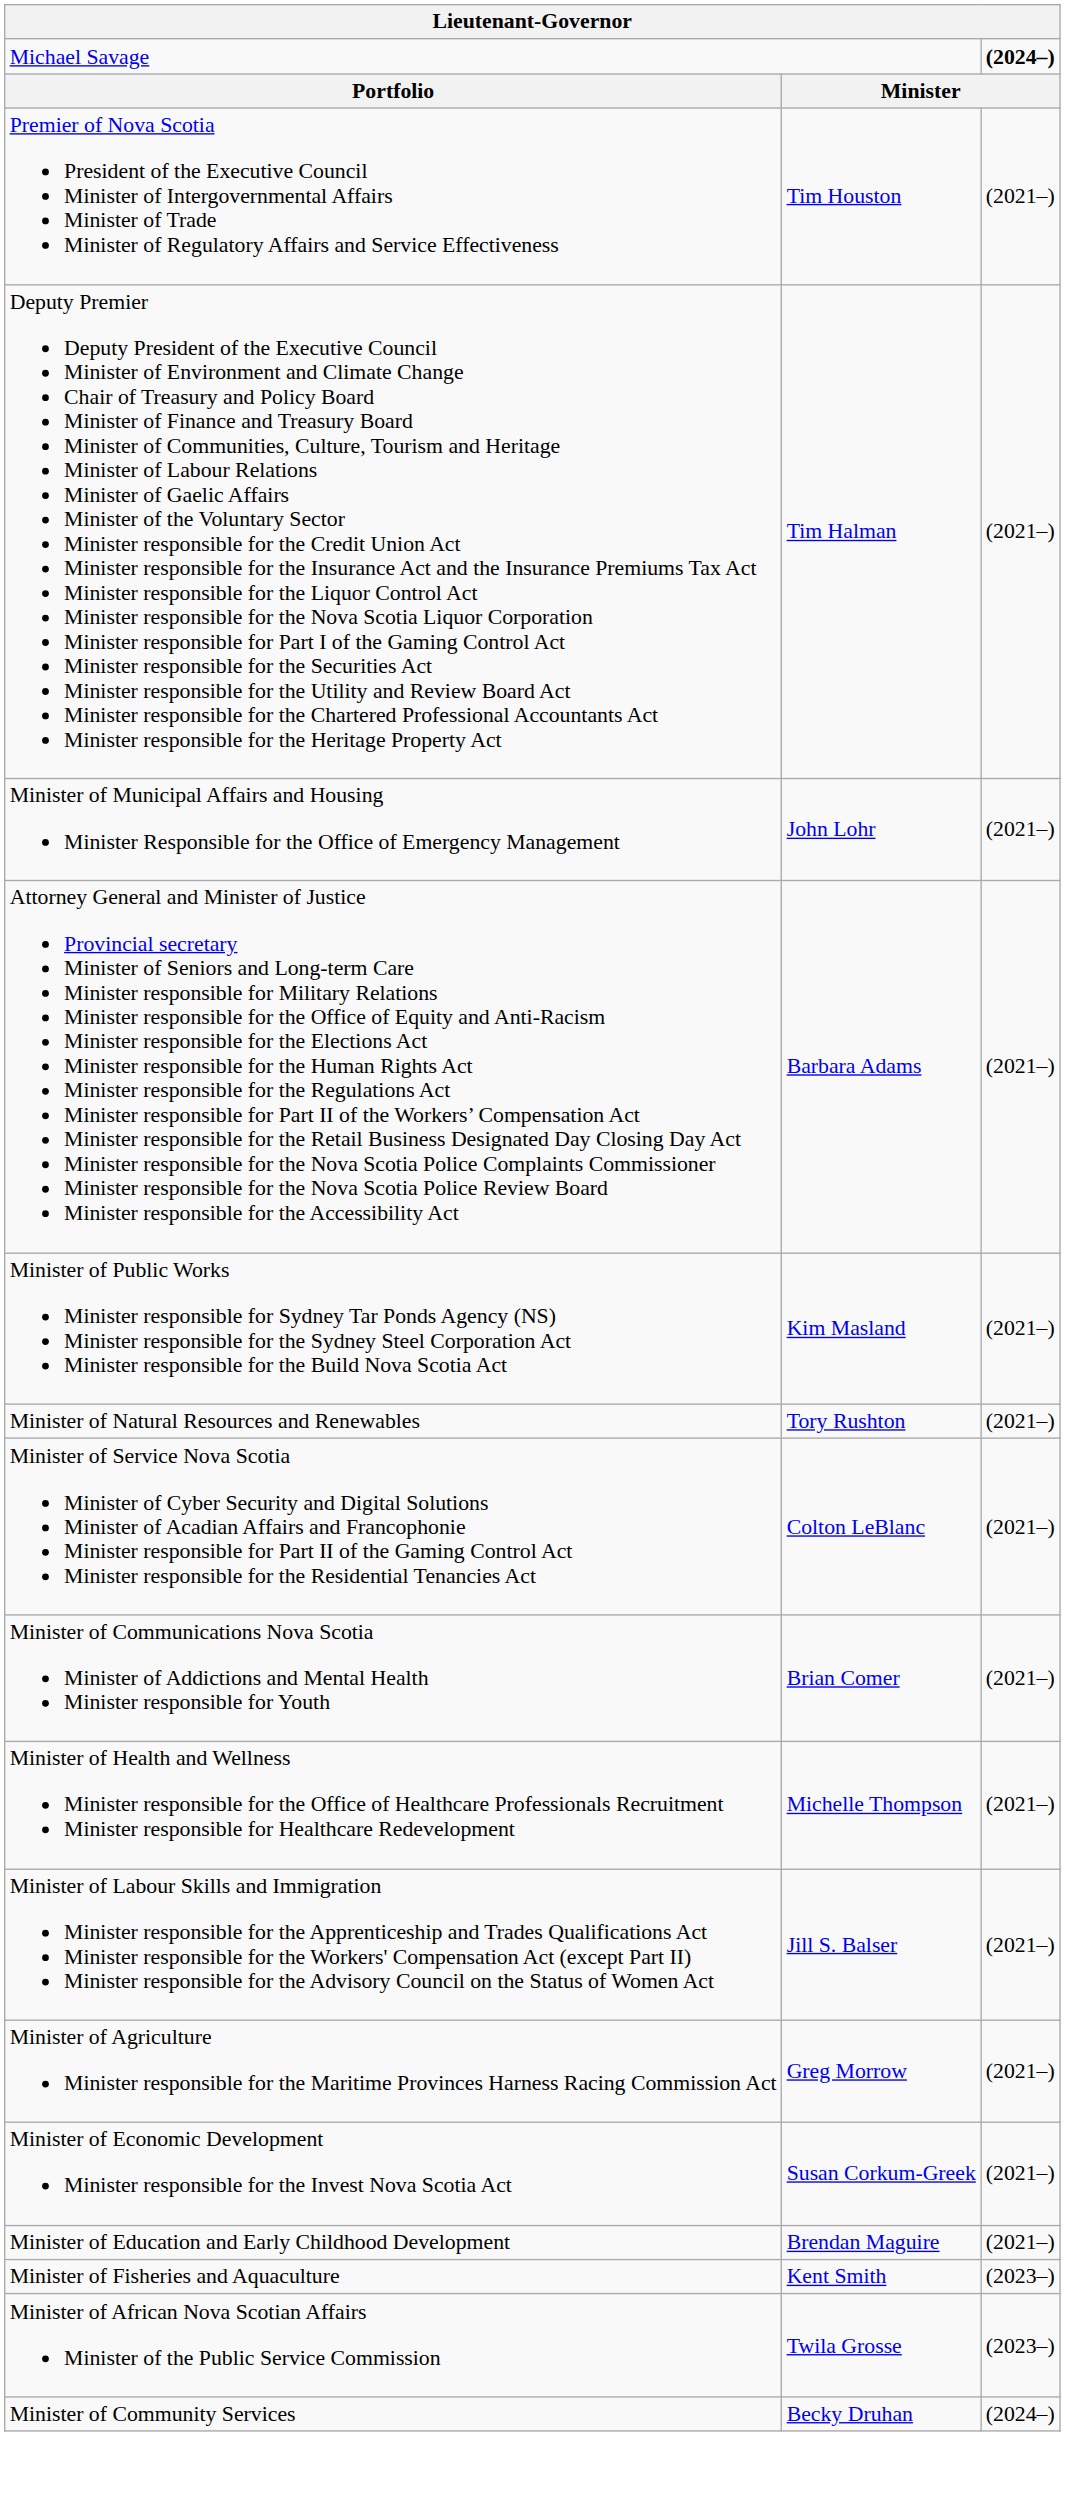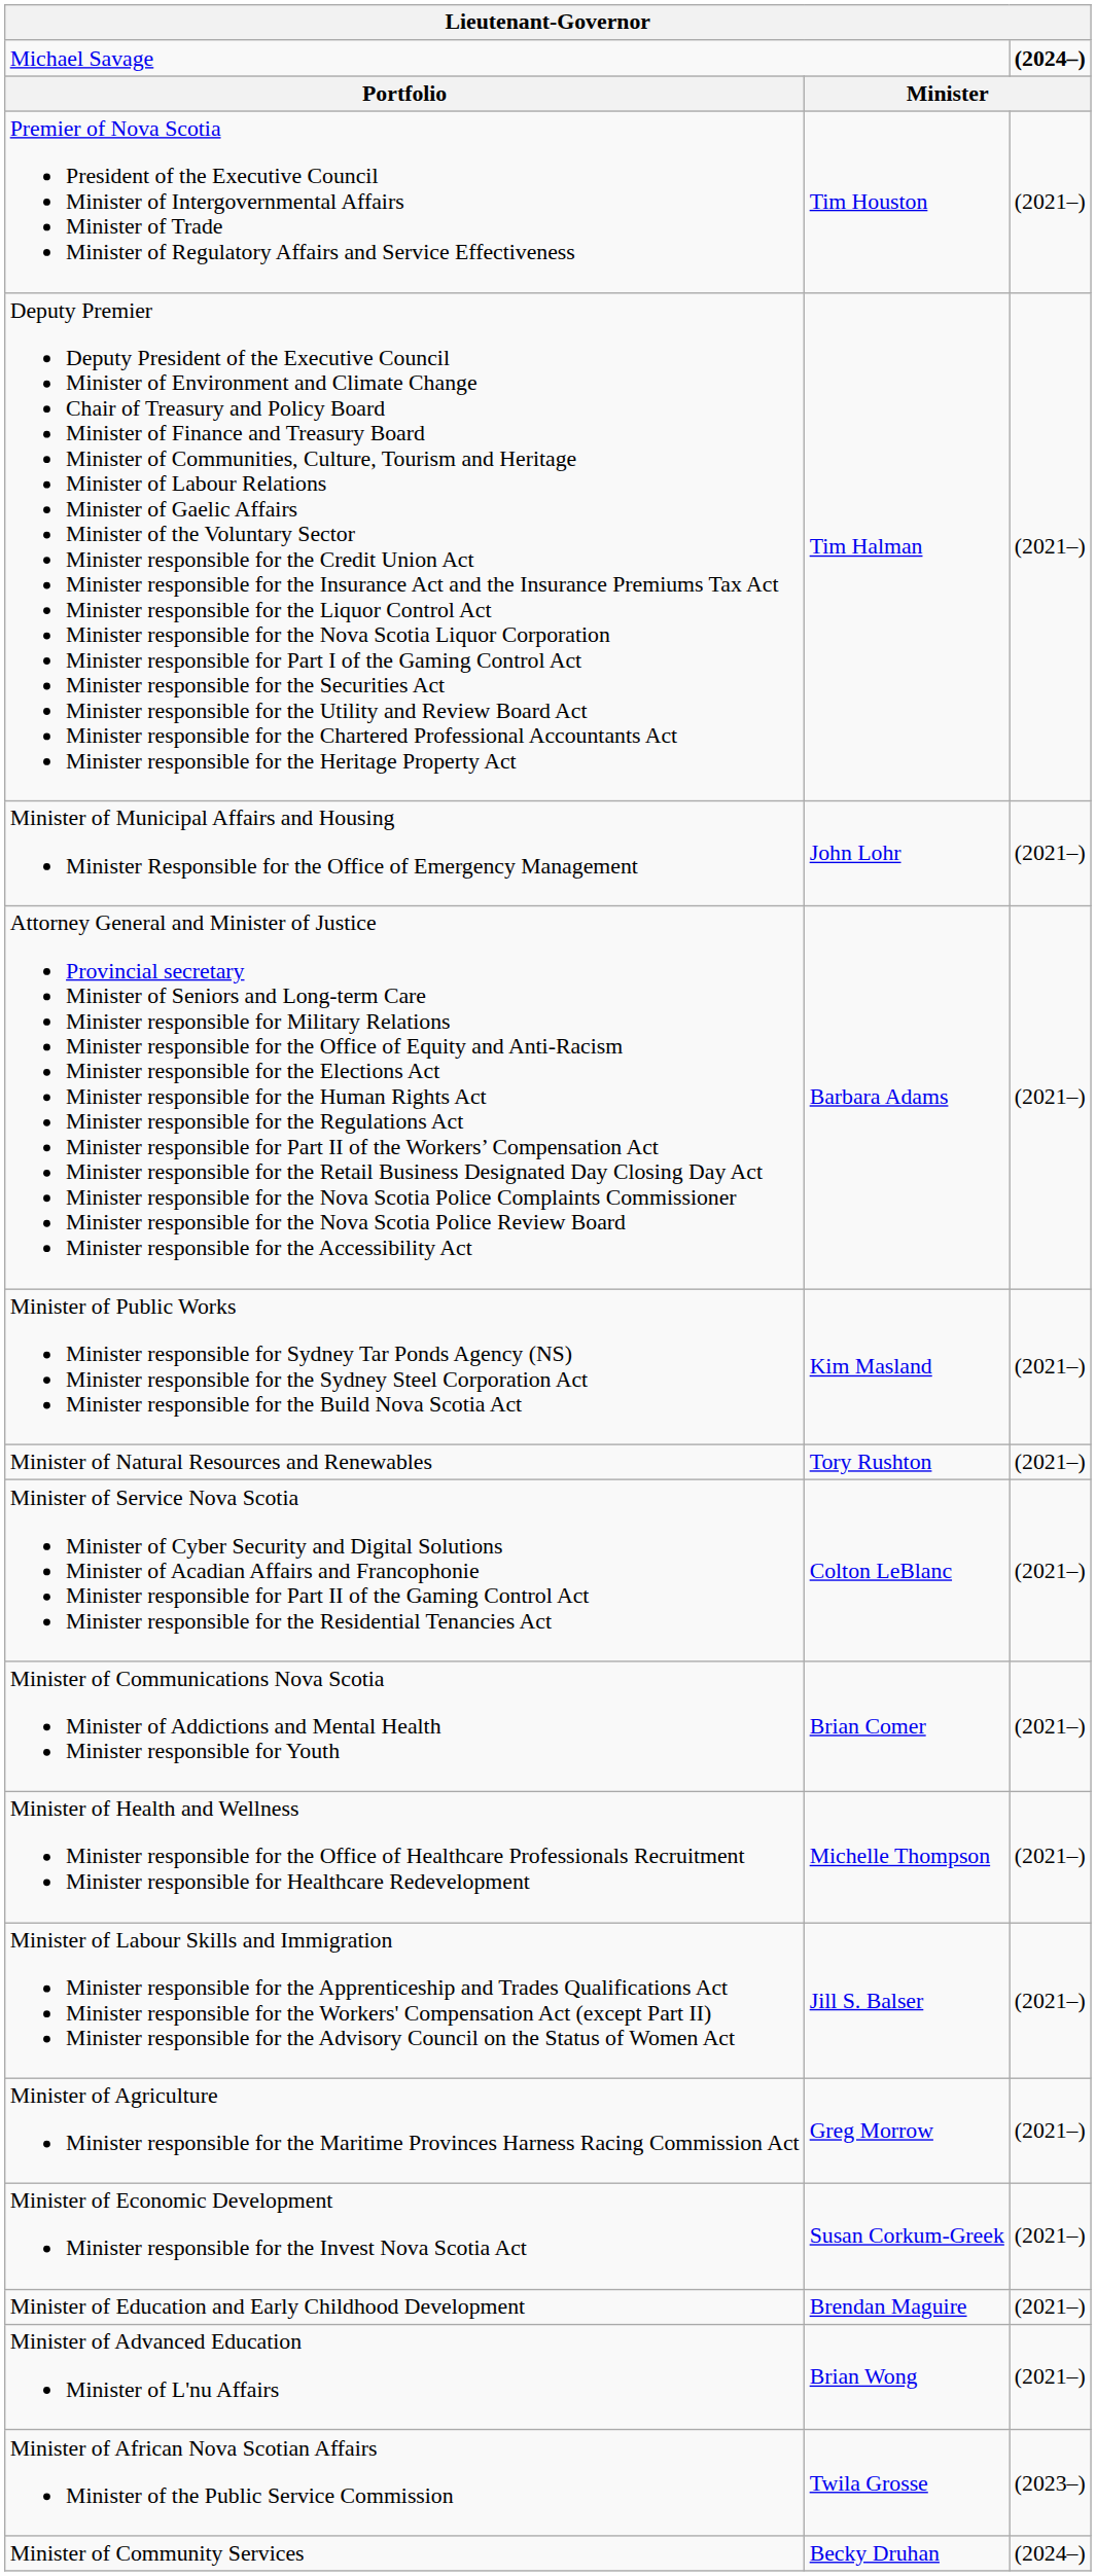 <table class="wikitable">
 <tr>
 <th colspan="3">Lieutenant-Governor</th>
 </tr>
 <tr>
 <td colspan="2"><a href='#'>Michael Savage</a></td>
 <td><strong>(2024–)</strong></td>
 </tr>
 <tr>
 <th colspan=1>Portfolio</th>
 <th colspan=2>Minister</th>
 </tr>
 <tr>
 <td><a href='#'>Premier of Nova Scotia</a><br><ul><li>President of the Executive Council</li><li>Minister of Intergovernmental Affairs</li><li>Minister of Trade</li><li>Minister of Regulatory Affairs and Service Effectiveness</li></ul></td>
 <td><a href='#'>Tim Houston</a></td>
 <td>(2021–)</td>
 </tr>
 <tr>
 <td>Deputy Premier<br><ul><li>Deputy President of the Executive Council</li><li>Minister of Environment and Climate Change</li><li>Chair of Treasury and Policy Board</li><li>Minister of Finance and Treasury Board</li><li>Minister of Communities, Culture, Tourism and Heritage</li><li>Minister of Labour Relations</li><li>Minister of Gaelic Affairs</li><li>Minister of the Voluntary Sector</li><li>Minister responsible for the Credit Union Act</li><li>Minister responsible for the Insurance Act and the Insurance Premiums Tax Act</li><li>Minister responsible for the Liquor Control Act</li><li>Minister responsible for the Nova Scotia Liquor Corporation</li><li>Minister responsible for Part I of the Gaming Control Act</li><li>Minister responsible for the Securities Act</li><li>Minister responsible for the Utility and Review Board Act</li><li>Minister responsible for the Chartered Professional Accountants Act</li><li>Minister responsible for the Heritage Property Act</li></ul></td>
 <td><a href='#'>Tim Halman</a></td>
 <td>(2021–)</td>
 </tr>
 <tr>
 <td>Minister of Municipal Affairs and Housing<br><ul><li>Minister Responsible for the Office of Emergency Management</li></ul></td>
 <td><a href='#'>John Lohr</a></td>
 <td>(2021–)</td>
 </tr>
 <tr>
 <td>Attorney General and Minister of Justice<br><ul><li><a href='#'>Provincial secretary</a></li><li>Minister of Seniors and Long-term Care</li><li>Minister responsible for Military Relations</li><li>Minister responsible for the Office of Equity and Anti-Racism</li><li>Minister responsible for the Elections Act</li><li>Minister responsible for the Human Rights Act</li><li>Minister responsible for the Regulations Act</li><li>Minister responsible for Part II of the Workers’ Compensation Act</li><li>Minister responsible for the Retail Business Designated Day Closing Day Act</li><li>Minister responsible for the Nova Scotia Police Complaints Commissioner</li><li>Minister responsible for the Nova Scotia Police Review Board</li><li>Minister responsible for the Accessibility Act</li></ul></td>
 <td><a href='#'>Barbara Adams</a></td>
 <td>(2021–)</td>
 </tr>
 <tr>
 <td>Minister of Public Works<br><ul><li>Minister responsible for Sydney Tar Ponds Agency (NS)</li><li>Minister responsible for the Sydney Steel Corporation Act</li><li>Minister responsible for the Build Nova Scotia Act</li></ul></td>
 <td><a href='#'>Kim Masland</a></td>
 <td>(2021–)</td>
 </tr>
 <tr>
 <td>Minister of Natural Resources and Renewables</td>
 <td><a href='#'>Tory Rushton</a></td>
 <td>(2021–)</td>
 </tr>
 <tr>
 <td>Minister of Service Nova Scotia<br><ul><li>Minister of Cyber Security and Digital Solutions</li><li>Minister of Acadian Affairs and Francophonie</li><li>Minister responsible for Part II of the Gaming Control Act</li><li>Minister responsible for the Residential Tenancies Act</li></ul></td>
 <td><a href='#'>Colton LeBlanc</a></td>
 <td>(2021–)</td>
 </tr>
 <tr>
 <td>Minister of Communications Nova Scotia<br><ul><li>Minister of Addictions and Mental Health</li><li>Minister responsible for Youth</li></ul></td>
 <td><a href='#'>Brian Comer</a></td>
 <td>(2021–)</td>
 </tr>
 <tr>
 <td>Minister of Health and Wellness<br><ul><li>Minister responsible for the Office of Healthcare Professionals Recruitment</li><li>Minister responsible for Healthcare Redevelopment</li></ul></td>
 <td><a href='#'>Michelle Thompson</a></td>
 <td>(2021–)</td>
 </tr>
 <tr>
 <td>Minister of Labour Skills and Immigration<br><ul><li>Minister responsible for the Apprenticeship and Trades Qualifications Act</li><li>Minister responsible for the Workers' Compensation Act (except Part II)</li><li>Minister responsible for the Advisory Council on the Status of Women Act</li></ul></td>
 <td><a href='#'>Jill S. Balser</a></td>
 <td>(2021–)</td>
 </tr>
 <tr>
 <td>Minister of Agriculture<br><ul><li>Minister responsible for the Maritime Provinces Harness Racing Commission Act</li></ul></td>
 <td><a href='#'>Greg Morrow</a></td>
 <td>(2021–)</td>
 </tr>
 <tr>
 <td>Minister of Economic Development<br><ul><li>Minister responsible for the Invest Nova Scotia Act</li></ul></td>
 <td><a href='#'>Susan Corkum-Greek</a></td>
 <td>(2021–)</td>
 </tr>
 <tr>
 <td>Minister of Education and Early Childhood Development</td>
 <td><a href='#'>Brendan Maguire</a></td>
 <td>(2021–)</td>
 </tr>
 <tr>
-<td>Minister of Fisheries and Aquaculture</td>
-<td><a href='#'>Kent Smith</a></td>
-<td>(2023–)</td>
+<td>Minister of Advanced Education<br><ul><li>Minister of L'nu Affairs</li></ul></td>
+<td><a href='#'>Brian Wong</a></td>
+<td>(2021–)</td>
 </tr>
 <tr>
 <td>Minister of African Nova Scotian Affairs<br><ul><li>Minister of the Public Service Commission</li></ul></td>
 <td><a href='#'>Twila Grosse</a></td>
 <td>(2023–)</td>
 </tr>
 <tr>
 <td>Minister of Community Services</td>
 <td><a href='#'>Becky Druhan</a></td>
 <td>(2024–)</td>
 </tr>
 </table>
